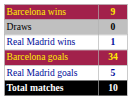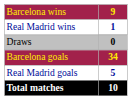 <table class="wikitable">
 <tr style="color:#fff000;">
 <td style="background:#A2214B">Barcelona wins</td>
 <td style="color:#fff000; background:#A2214B; text-align: center;"><strong>9</strong></td>
 </tr>
+<tr style="color:#000c99; background:#fff;">
+<td style="width:150px;">Real Madrid wins</td>
+<td style="color:#000c99; background:#fff; text-align:center; width:40px;"><strong>1</strong></td>
+</tr>
 <tr style="color:#000; background:silver;">
 <td>Draws</td>
 <td style="color:#000; background:silver; text-align:center;"><strong>0</strong></td>
-</tr>
-<tr style="color:#000c99; background:#fff;">
-<td style="width:150px;">Real Madrid wins</td>
-<td style="color:#000c99; background:#fff; text-align:center; width:40px;"><strong>1</strong></td>
 </tr>
 <tr style="color:#fff000;">
 <td style="background:#A2214B">Barcelona goals</td>
 <td style="color:#fff000; background:#A2214B; text-align: center;"><strong>34</strong></td>
 </tr>
 <tr style="color:#000c99; background:#fff;">
 <td style="width:150px;">Real Madrid goals</td>
 <td style="color:#000c99; background:#fff; text-align:center;"><strong>5</strong></td>
 </tr>
 <tr style="color:#fff; background:#000;">
 <td><strong>Total matches</strong></td>
 <td style="color:#fff; background:#000; text-align:center;"><strong>10</strong></td>
 </tr>
 </table>
